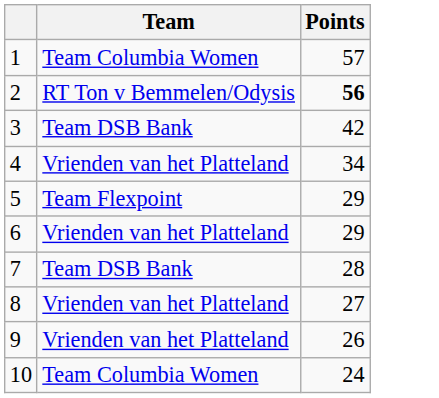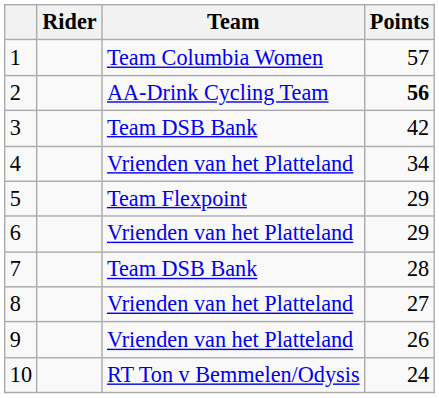 <table class="wikitable">
 <tr>
 <th></th>
+<th>Rider</th>
 <th>Team</th>
 <th>Points</th>
 </tr>
 <tr>
 <td>1</td>
+<td></td>
 <td><a href='#'>Team Columbia Women</a></td>
 <td align="right">57</td>
 </tr>
 <tr>
 <td>2</td>
-<td><a href='#'>RT Ton v Bemmelen/Odysis</a></td>
+<td></td>
+<td><a href='#'>AA-Drink Cycling Team</a></td>
 <td align="right"><strong>56</strong></td>
 </tr>
 <tr>
 <td>3</td>
+<td></td>
 <td><a href='#'>Team DSB Bank</a></td>
 <td align="right">42</td>
 </tr>
 <tr>
 <td>4</td>
+<td></td>
 <td><a href='#'>Vrienden van het Platteland</a></td>
 <td align="right">34</td>
 </tr>
 <tr>
 <td>5</td>
+<td></td>
 <td><a href='#'>Team Flexpoint</a></td>
 <td align="right">29</td>
 </tr>
 <tr>
 <td>6</td>
+<td></td>
 <td><a href='#'>Vrienden van het Platteland</a></td>
 <td align="right">29</td>
 </tr>
 <tr>
 <td>7</td>
+<td></td>
 <td><a href='#'>Team DSB Bank</a></td>
 <td align="right">28</td>
 </tr>
 <tr>
 <td>8</td>
+<td></td>
 <td><a href='#'>Vrienden van het Platteland</a></td>
 <td align="right">27</td>
 </tr>
 <tr>
 <td>9</td>
+<td></td>
 <td><a href='#'>Vrienden van het Platteland</a></td>
 <td align="right">26</td>
 </tr>
 <tr>
 <td>10</td>
-<td><a href='#'>Team Columbia Women</a></td>
+<td></td>
+<td><a href='#'>RT Ton v Bemmelen/Odysis</a></td>
 <td align="right">24</td>
 </tr>
 </table>
